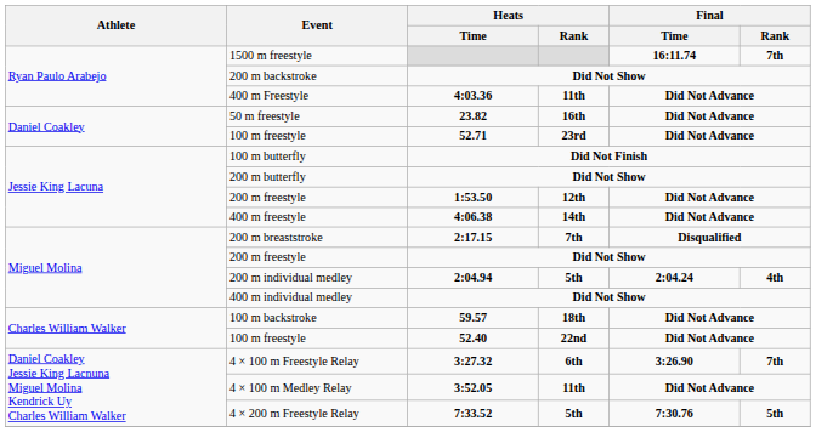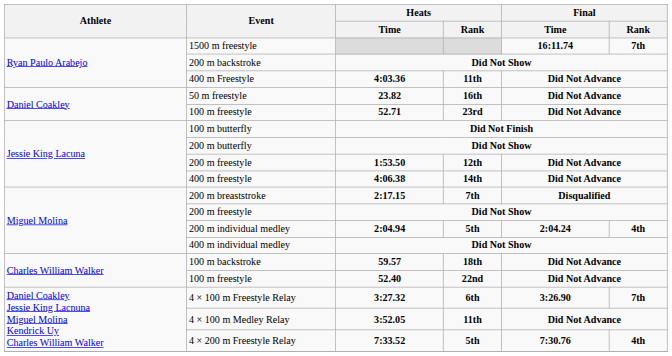 <table class="wikitable" width="75%" style="text-align:center; font-size:90%">
 <tr>
 <th rowspan="2" width="22%">Athlete</th>
 <th rowspan="2" width="18%">Event</th>
 <th colspan="2" width="20%">Heats</th>
 <th colspan="2" width="20%">Final</th>
 </tr>
 <tr>
 <th width="13%">Time</th>
 <th>Rank</th>
 <th width="13%">Time</th>
 <th>Rank</th>
 </tr>
 <tr>
 <td rowspan="3" align="left"><a href='#'>Ryan Paulo Arabejo</a></td>
 <td align="left">1500 m freestyle</td>
 <td bgcolor=#DCDCDC></td>
 <td bgcolor=#DCDCDC></td>
 <td><strong>16:11.74</strong></td>
 <td><strong>7th</strong></td>
 </tr>
 <tr>
 <td align="left">200 m backstroke</td>
 <td colspan=4 align=center><strong>Did Not Show</strong></td>
 </tr>
 <tr>
 <td align="left">400 m Freestyle</td>
 <td><strong>4:03.36</strong></td>
 <td><strong>11th</strong></td>
 <td colspan=2 align=center><strong>Did Not Advance</strong></td>
 </tr>
 <tr>
 <td rowspan="2" align="left"><a href='#'>Daniel Coakley</a></td>
 <td align="left">50 m freestyle</td>
 <td><strong>23.82</strong></td>
 <td><strong>16th</strong></td>
 <td colspan=2 align=center><strong>Did Not Advance</strong></td>
 </tr>
 <tr>
 <td align="left">100 m freestyle</td>
 <td><strong>52.71</strong></td>
 <td><strong>23rd</strong></td>
 <td colspan=2 align=center><strong>Did Not Advance</strong></td>
 </tr>
 <tr>
 <td rowspan="4" align="left"><a href='#'>Jessie King Lacuna</a></td>
 <td align="left">100 m butterfly</td>
 <td colspan=4 align=center><strong>Did Not Finish</strong></td>
 </tr>
 <tr>
 <td align="left">200 m butterfly</td>
 <td colspan=4 align=center><strong>Did Not Show</strong></td>
 </tr>
 <tr>
 <td align="left">200 m freestyle</td>
 <td><strong>1:53.50</strong></td>
 <td><strong>12th</strong></td>
 <td colspan=2 align=center><strong>Did Not Advance</strong></td>
 </tr>
 <tr>
 <td align="left">400 m freestyle</td>
 <td><strong>4:06.38</strong></td>
 <td><strong>14th</strong></td>
 <td colspan=2 align=center><strong>Did Not Advance</strong></td>
 </tr>
 <tr>
 <td rowspan="4" align="left"><a href='#'>Miguel Molina</a></td>
 <td align="left">200 m breaststroke</td>
 <td><strong>2:17.15</strong></td>
 <td><strong>7th</strong></td>
 <td colspan=2 align=center><strong>Disqualified</strong></td>
 </tr>
 <tr>
 <td align="left">200 m freestyle</td>
 <td colspan=4 align=center><strong>Did Not Show</strong></td>
 </tr>
 <tr>
 <td align="left">200 m individual medley</td>
 <td><strong>2:04.94</strong></td>
 <td><strong>5th</strong></td>
 <td><strong>2:04.24</strong></td>
 <td><strong>4th</strong></td>
 </tr>
 <tr>
 <td align="left">400 m individual medley</td>
 <td colspan=4 align=center><strong>Did Not Show</strong></td>
 </tr>
 <tr>
 <td rowspan="2" align="left"><a href='#'>Charles William Walker</a></td>
 <td align="left">100 m backstroke</td>
 <td><strong>59.57</strong></td>
 <td><strong>18th</strong></td>
 <td colspan=2 align=center><strong>Did Not Advance</strong></td>
 </tr>
 <tr>
 <td align="left">100 m freestyle</td>
 <td><strong>52.40</strong></td>
 <td><strong>22nd</strong></td>
 <td colspan=2 align=center><strong>Did Not Advance</strong></td>
 </tr>
 <tr>
 <td rowspan="3" align="left"><a href='#'>Daniel Coakley</a> <br> <a href='#'>Jessie King Lacnuna</a> <br> <a href='#'>Miguel Molina</a> <br> <a href='#'>Kendrick Uy</a> <br> <a href='#'>Charles William Walker</a></td>
 <td align="left">4 × 100 m Freestyle Relay</td>
 <td><strong>3:27.32</strong></td>
 <td><strong>6th</strong></td>
 <td><strong>3:26.90</strong></td>
 <td><strong>7th</strong></td>
 </tr>
 <tr>
 <td align="left">4 × 100 m Medley Relay</td>
 <td><strong>3:52.05</strong></td>
 <td><strong>11th</strong></td>
 <td colspan=2 align=center><strong>Did Not Advance</strong></td>
 </tr>
 <tr>
 <td align="left">4 × 200 m Freestyle Relay</td>
 <td><strong>7:33.52</strong></td>
 <td><strong>5th</strong></td>
 <td><strong>7:30.76</strong></td>
-<td><strong>5th</strong></td>
+<td><strong>4th</strong></td>
 </tr>
 <tr>
 </tr>
 </table>
